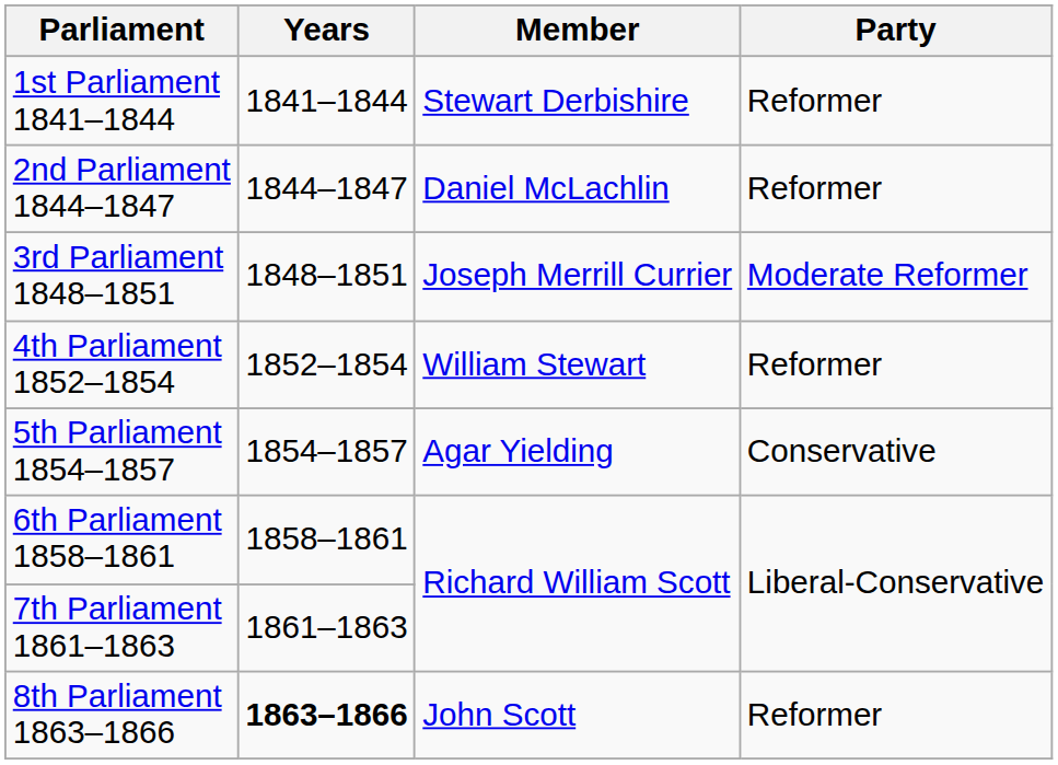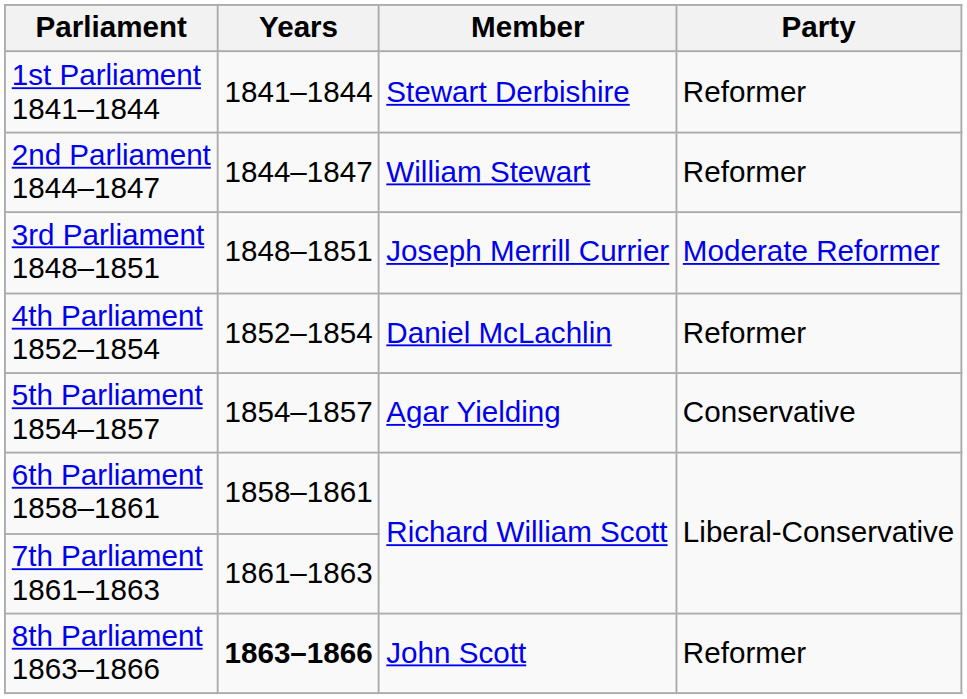 <table class="wikitable">
 <tr>
 <th>Parliament</th>
 <th>Years</th>
 <th>Member</th>
 <th>Party</th>
 </tr>
 <tr>
 <td><a href='#'>1st Parliament</a><br>1841–1844</td>
 <td>1841–1844</td>
 <td><a href='#'>Stewart Derbishire</a></td>
 <td>Reformer</td>
 </tr>
 <tr>
 <td><a href='#'>2nd Parliament</a><br>1844–1847</td>
 <td>1844–1847</td>
-<td><a href='#'>Daniel McLachlin</a></td>
+<td><a href='#'>William Stewart</a></td>
 <td>Reformer</td>
 </tr>
 <tr>
 <td><a href='#'>3rd Parliament</a><br>1848–1851</td>
 <td>1848–1851</td>
 <td><a href='#'>Joseph Merrill Currier</a></td>
 <td><a href='#'>Moderate Reformer</a></td>
 </tr>
 <tr>
 <td><a href='#'>4th Parliament</a><br>1852–1854</td>
 <td>1852–1854</td>
-<td><a href='#'>William Stewart</a></td>
+<td><a href='#'>Daniel McLachlin</a></td>
 <td>Reformer</td>
 </tr>
 <tr>
 <td><a href='#'>5th Parliament</a><br>1854–1857</td>
 <td>1854–1857</td>
 <td><a href='#'>Agar Yielding</a></td>
 <td>Conservative</td>
 </tr>
 <tr>
 <td><a href='#'>6th Parliament</a><br>1858–1861</td>
 <td>1858–1861</td>
 <td rowspan="2"><a href='#'>Richard William Scott</a></td>
 <td rowspan="2">Liberal-Conservative</td>
 </tr>
 <tr>
 <td><a href='#'>7th Parliament</a><br>1861–1863</td>
 <td>1861–1863</td>
 </tr>
 <tr>
 <td><a href='#'>8th Parliament</a><br>1863–1866</td>
 <td><strong>1863–1866</strong></td>
 <td><a href='#'>John Scott</a></td>
 <td>Reformer</td>
 </tr>
 </table>
